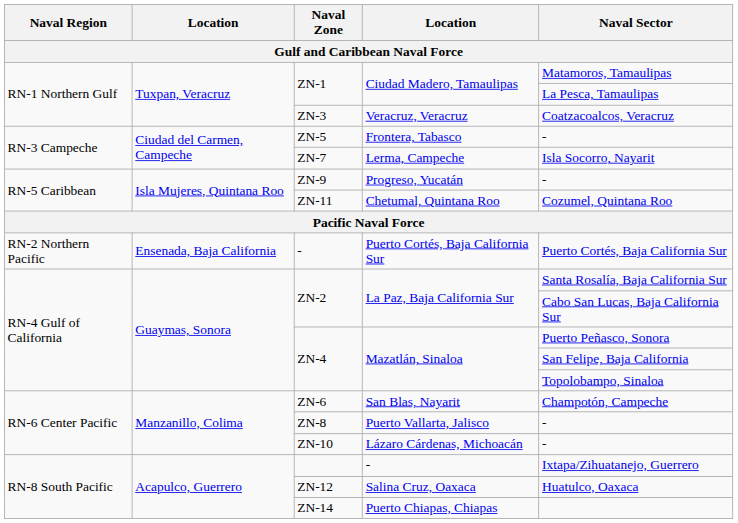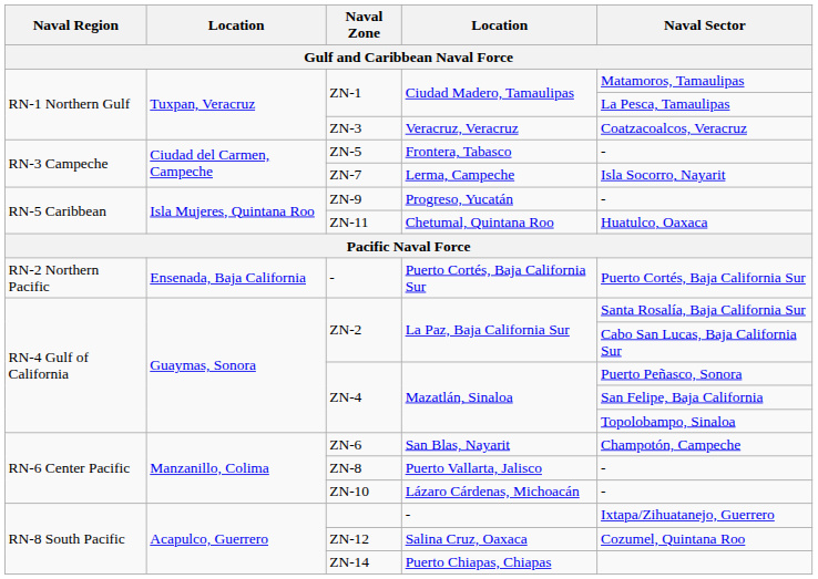 <table class="wikitable" align="center">
 <tr>
 <th>Naval Region</th>
 <th>Location</th>
 <th>Naval Zone</th>
 <th>Location</th>
 <th>Naval Sector</th>
 </tr>
 <tr>
 <th colspan="5"><strong>Gulf and Caribbean Naval Force</strong></th>
 </tr>
 <tr>
 <td rowspan="3">RN-1 Northern Gulf</td>
 <td rowspan="3"><a href='#'>Tuxpan, Veracruz</a></td>
 <td rowspan="2">ZN-1</td>
 <td rowspan="2"><a href='#'>Ciudad Madero, Tamaulipas</a></td>
 <td><a href='#'>Matamoros, Tamaulipas</a></td>
 </tr>
 <tr>
 <td><a href='#'>La Pesca, Tamaulipas</a></td>
 </tr>
 <tr>
 <td>ZN-3</td>
 <td><a href='#'>Veracruz, Veracruz</a></td>
 <td><a href='#'>Coatzacoalcos, Veracruz</a></td>
 </tr>
 <tr>
 <td rowspan="2">RN-3 Campeche</td>
 <td rowspan="2"><a href='#'>Ciudad del Carmen, Campeche</a></td>
 <td>ZN-5</td>
 <td><a href='#'>Frontera, Tabasco</a></td>
 <td>-</td>
 </tr>
 <tr>
 <td>ZN-7</td>
 <td><a href='#'>Lerma, Campeche</a></td>
 <td><a href='#'>Isla Socorro, Nayarit</a></td>
 </tr>
 <tr>
 <td rowspan="2">RN-5 Caribbean</td>
 <td rowspan="2"><a href='#'>Isla Mujeres, Quintana Roo</a></td>
 <td>ZN-9</td>
 <td><a href='#'>Progreso, Yucatán</a></td>
 <td>-</td>
 </tr>
 <tr>
 <td>ZN-11</td>
 <td><a href='#'>Chetumal, Quintana Roo</a></td>
-<td><a href='#'>Cozumel, Quintana Roo</a></td>
+<td><a href='#'>Huatulco, Oaxaca</a></td>
 </tr>
 <tr>
 <th colspan="5"><strong>Pacific Naval Force</strong></th>
 </tr>
 <tr>
 <td>RN-2 Northern Pacific</td>
 <td><a href='#'>Ensenada, Baja California</a></td>
 <td>-</td>
 <td><a href='#'>Puerto Cortés, Baja California Sur</a></td>
 <td><a href='#'>Puerto Cortés, Baja California Sur</a></td>
 </tr>
 <tr>
 <td rowspan="5">RN-4 Gulf of California</td>
 <td rowspan="5"><a href='#'>Guaymas, Sonora</a></td>
 <td rowspan="2">ZN-2</td>
 <td rowspan="2"><a href='#'>La Paz, Baja California Sur</a></td>
 <td><a href='#'>Santa Rosalía, Baja California Sur</a></td>
 </tr>
 <tr>
 <td><a href='#'>Cabo San Lucas, Baja California Sur</a></td>
 </tr>
 <tr>
 <td rowspan="3">ZN-4</td>
 <td rowspan="3"><a href='#'>Mazatlán, Sinaloa</a></td>
 <td><a href='#'>Puerto Peñasco, Sonora</a></td>
 </tr>
 <tr>
 <td><a href='#'>San Felipe, Baja California</a></td>
 </tr>
 <tr>
 <td><a href='#'>Topolobampo, Sinaloa</a></td>
 </tr>
 <tr>
 <td rowspan="3">RN-6 Center Pacific</td>
 <td rowspan="3"><a href='#'>Manzanillo, Colima</a></td>
 <td>ZN-6</td>
 <td><a href='#'>San Blas, Nayarit</a></td>
 <td><a href='#'>Champotón, Campeche</a></td>
 </tr>
 <tr>
 <td>ZN-8</td>
 <td><a href='#'>Puerto Vallarta, Jalisco</a></td>
 <td>-</td>
 </tr>
 <tr>
 <td>ZN-10</td>
 <td><a href='#'>Lázaro Cárdenas, Michoacán</a></td>
 <td>-</td>
 </tr>
 <tr>
 <td rowspan="3">RN-8 South Pacific</td>
 <td rowspan="3"><a href='#'>Acapulco, Guerrero</a></td>
 <td></td>
 <td>-</td>
 <td><a href='#'>Ixtapa/Zihuatanejo, Guerrero</a></td>
 </tr>
 <tr>
 <td>ZN-12</td>
 <td><a href='#'>Salina Cruz, Oaxaca</a></td>
-<td><a href='#'>Huatulco, Oaxaca</a></td>
+<td><a href='#'>Cozumel, Quintana Roo</a></td>
 </tr>
 <tr>
 <td>ZN-14</td>
 <td><a href='#'>Puerto Chiapas, Chiapas</a></td>
 <td></td>
 </tr>
 </table>
